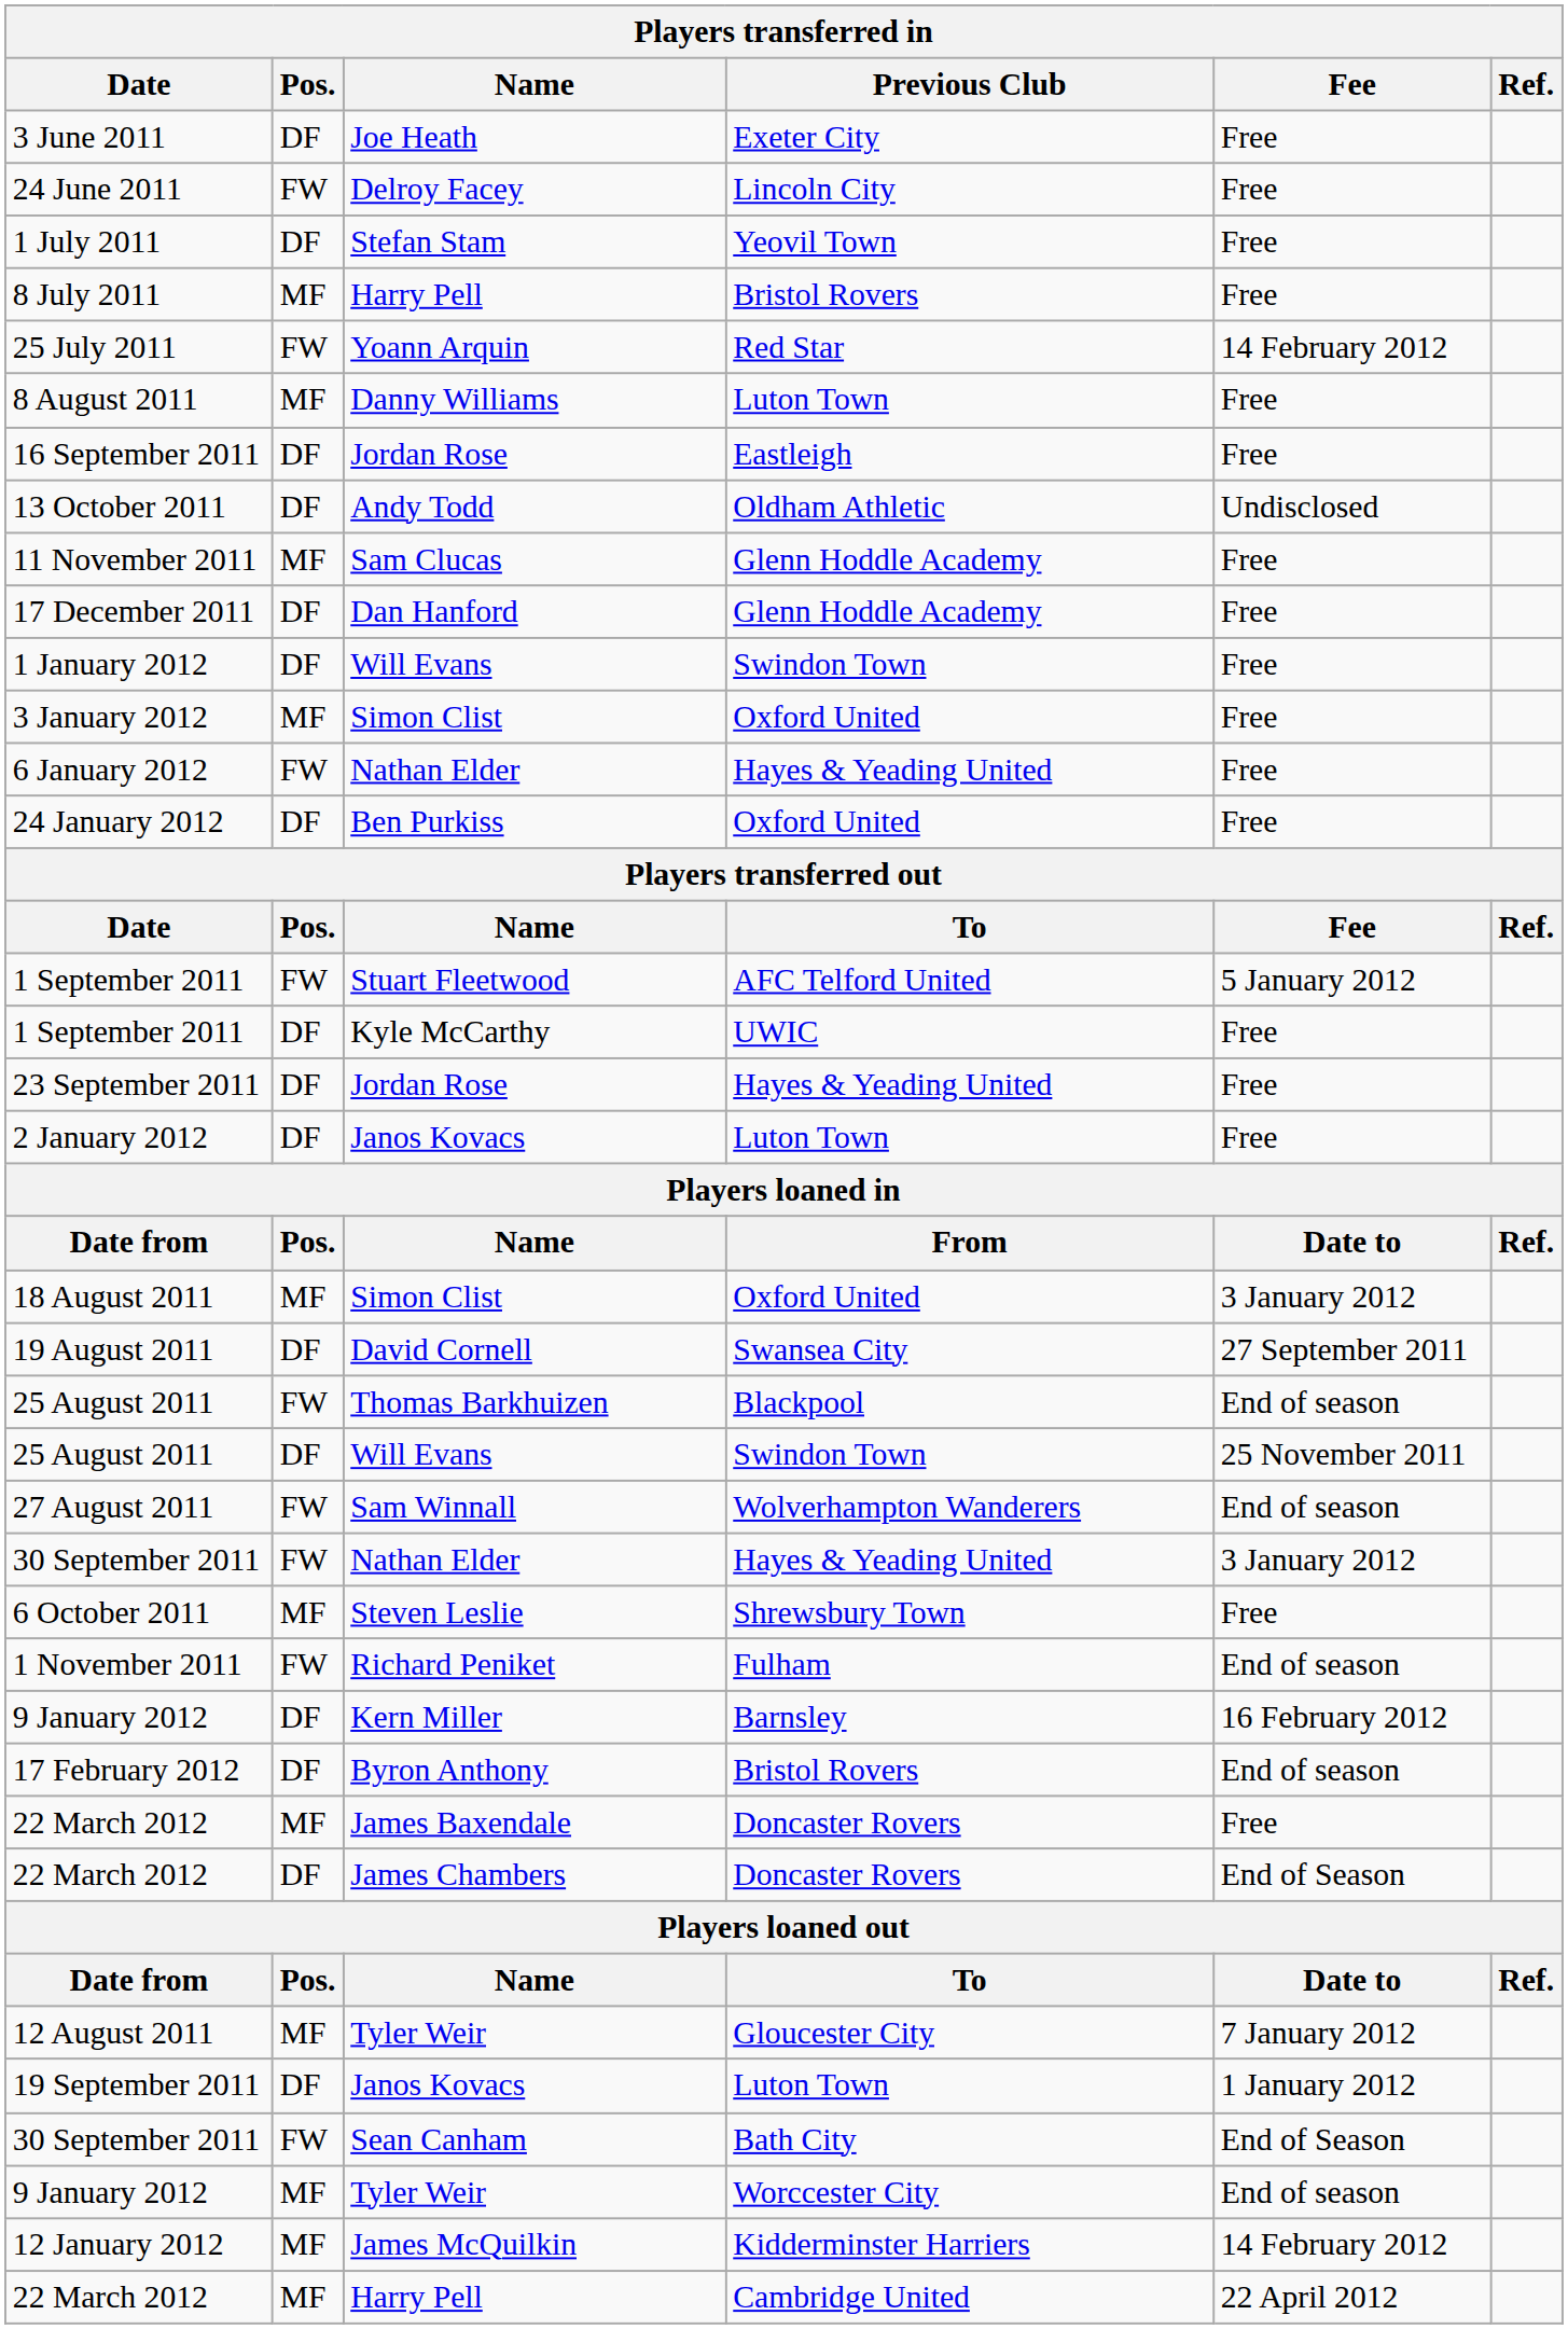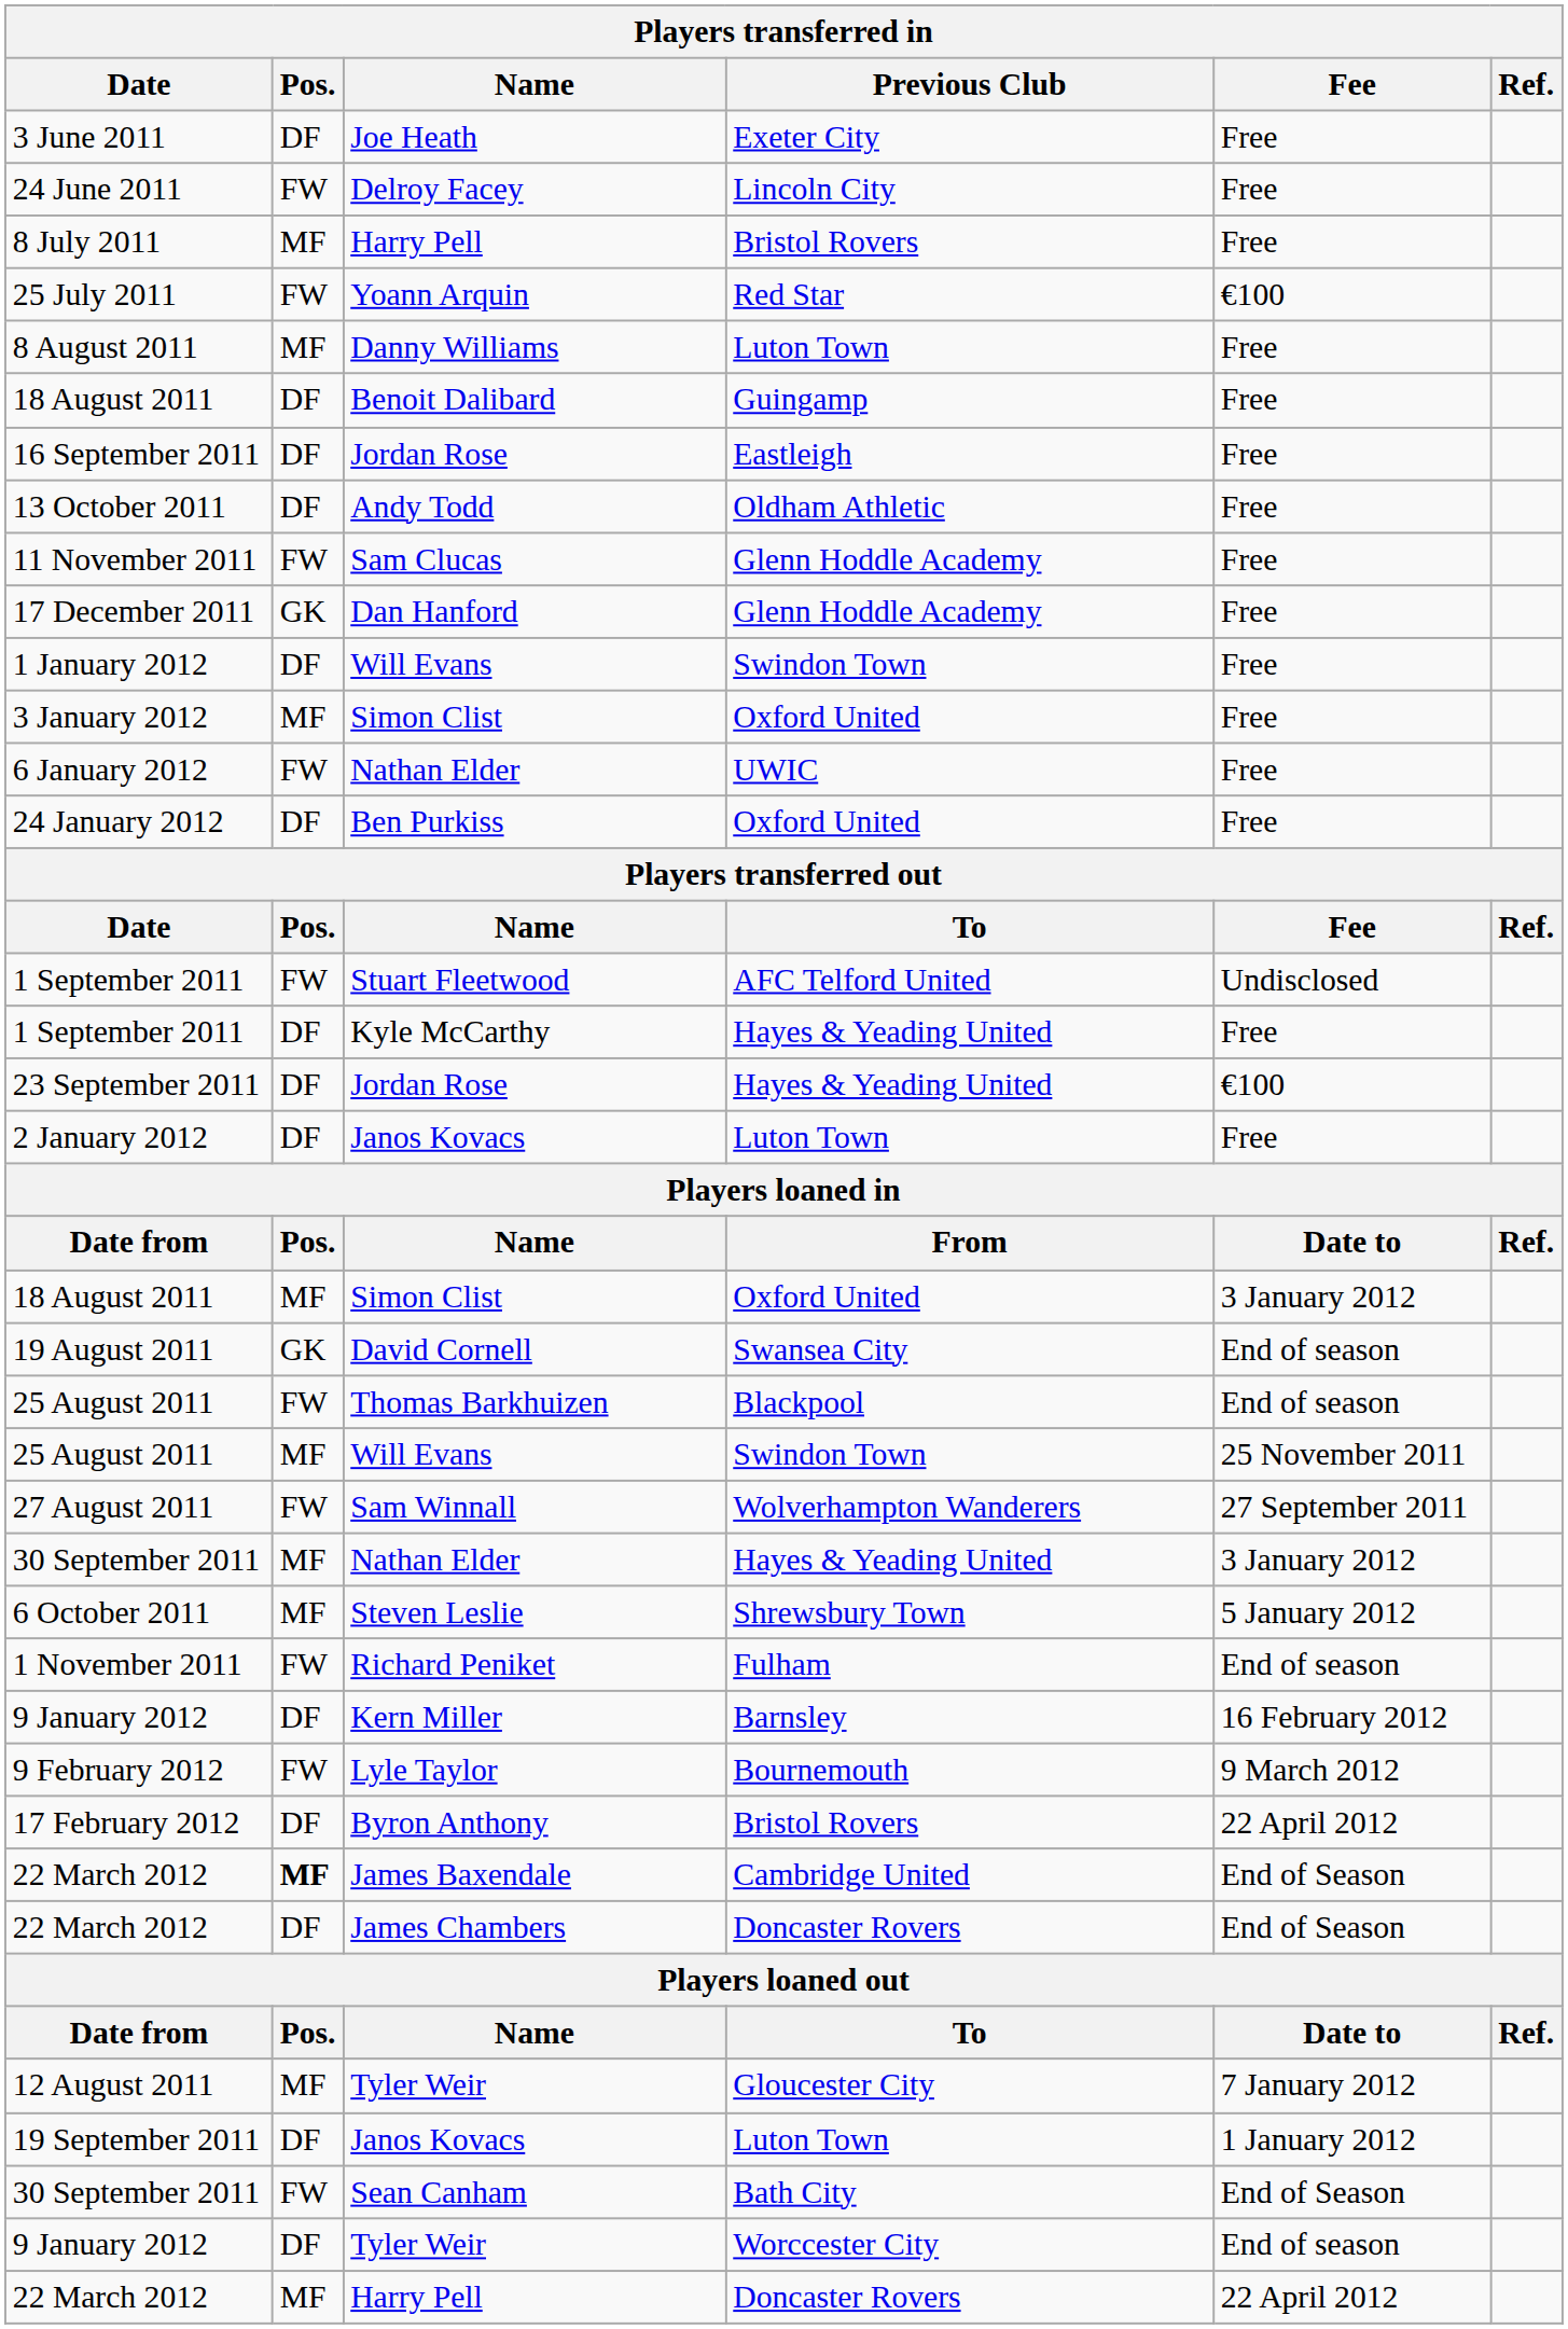 <table class="wikitable" style="font-size:95%;">
 <tr>
 <th colspan="6">Players transferred in</th>
 </tr>
 <tr>
 <th width="120px">Date</th>
 <th width="25px">Pos.</th>
 <th width="175px">Name</th>
 <th width="225px">Previous Club</th>
 <th width="125px">Fee</th>
 <th width="25px">Ref.</th>
 </tr>
 <tr>
 <td>3 June 2011</td>
 <td>DF</td>
 <td> <a href='#'>Joe Heath</a></td>
 <td> <a href='#'>Exeter City</a></td>
 <td>Free</td>
 <td></td>
 </tr>
 <tr>
 <td>24 June 2011</td>
 <td>FW</td>
 <td> <a href='#'>Delroy Facey</a></td>
 <td> <a href='#'>Lincoln City</a></td>
 <td>Free</td>
 <td></td>
 </tr>
 <tr>
-<td>1 July 2011</td>
-<td>DF</td>
-<td> <a href='#'>Stefan Stam</a></td>
-<td> <a href='#'>Yeovil Town</a></td>
-<td>Free</td>
-<td></td>
-</tr>
-<tr>
 <td>8 July 2011</td>
 <td>MF</td>
 <td> <a href='#'>Harry Pell</a></td>
 <td> <a href='#'>Bristol Rovers</a></td>
 <td>Free</td>
 <td></td>
 </tr>
 <tr>
 <td>25 July 2011</td>
 <td>FW</td>
 <td> <a href='#'>Yoann Arquin</a></td>
 <td> <a href='#'>Red Star</a></td>
-<td>14 February 2012</td>
+<td>€100</td>
 <td></td>
 </tr>
 <tr>
 <td>8 August 2011</td>
 <td>MF</td>
 <td> <a href='#'>Danny Williams</a></td>
 <td> <a href='#'>Luton Town</a></td>
+<td>Free</td>
+<td></td>
+</tr>
+<tr>
+<td>18 August 2011</td>
+<td>DF</td>
+<td> <a href='#'>Benoit Dalibard</a></td>
+<td> <a href='#'>Guingamp</a></td>
 <td>Free</td>
 <td></td>
 </tr>
 <tr>
 <td>16 September 2011</td>
 <td>DF</td>
 <td> <a href='#'>Jordan Rose</a></td>
 <td> <a href='#'>Eastleigh</a></td>
 <td>Free</td>
 <td></td>
 </tr>
 <tr>
 <td>13 October 2011</td>
 <td>DF</td>
 <td> <a href='#'>Andy Todd</a></td>
 <td> <a href='#'>Oldham Athletic</a></td>
-<td>Undisclosed</td>
+<td>Free</td>
 <td></td>
 </tr>
 <tr>
 <td>11 November 2011</td>
-<td>MF</td>
+<td>FW</td>
 <td> <a href='#'>Sam Clucas</a></td>
 <td> <a href='#'>Glenn Hoddle Academy</a></td>
 <td>Free</td>
 <td></td>
 </tr>
 <tr>
 <td>17 December 2011</td>
-<td>DF</td>
+<td>GK</td>
 <td> <a href='#'>Dan Hanford</a></td>
 <td> <a href='#'>Glenn Hoddle Academy</a></td>
 <td>Free</td>
 <td></td>
 </tr>
 <tr>
 <td>1 January 2012</td>
 <td>DF</td>
 <td> <a href='#'>Will Evans</a></td>
 <td> <a href='#'>Swindon Town</a></td>
 <td>Free</td>
 <td></td>
 </tr>
 <tr>
 <td>3 January 2012</td>
 <td>MF</td>
 <td> <a href='#'>Simon Clist</a></td>
 <td> <a href='#'>Oxford United</a></td>
 <td>Free</td>
 <td></td>
 </tr>
 <tr>
 <td>6 January 2012</td>
 <td>FW</td>
 <td> <a href='#'>Nathan Elder</a></td>
-<td> <a href='#'>Hayes & Yeading United</a></td>
+<td> <a href='#'>UWIC</a></td>
 <td>Free</td>
 <td></td>
 </tr>
 <tr>
 <td>24 January 2012</td>
 <td>DF</td>
 <td> <a href='#'>Ben Purkiss</a></td>
 <td> <a href='#'>Oxford United</a></td>
 <td>Free</td>
 <td></td>
 </tr>
 <tr>
 <th colspan="6">Players transferred out</th>
 </tr>
 <tr>
 <th>Date</th>
 <th>Pos.</th>
 <th>Name</th>
 <th>To</th>
 <th>Fee</th>
 <th>Ref.</th>
 </tr>
 <tr>
 <td>1 September 2011</td>
 <td>FW</td>
 <td> <a href='#'>Stuart Fleetwood</a></td>
 <td> <a href='#'>AFC Telford United</a></td>
-<td>5 January 2012</td>
+<td>Undisclosed</td>
 <td></td>
 </tr>
 <tr>
 <td>1 September 2011</td>
 <td>DF</td>
 <td> Kyle McCarthy</td>
-<td> <a href='#'>UWIC</a></td>
+<td> <a href='#'>Hayes & Yeading United</a></td>
 <td>Free</td>
 <td></td>
 </tr>
 <tr>
 <td>23 September 2011</td>
 <td>DF</td>
 <td> <a href='#'>Jordan Rose</a></td>
 <td> <a href='#'>Hayes & Yeading United</a></td>
-<td>Free</td>
+<td>€100</td>
 <td></td>
 </tr>
 <tr>
 <td>2 January 2012</td>
 <td>DF</td>
 <td> <a href='#'>Janos Kovacs</a></td>
 <td> <a href='#'>Luton Town</a></td>
 <td>Free</td>
 <td></td>
 </tr>
 <tr>
 <th colspan="6">Players loaned in</th>
 </tr>
 <tr>
 <th>Date from</th>
 <th>Pos.</th>
 <th>Name</th>
 <th>From</th>
 <th>Date to</th>
 <th>Ref.</th>
 </tr>
 <tr>
 <td>18 August 2011</td>
 <td>MF</td>
 <td> <a href='#'>Simon Clist</a></td>
 <td> <a href='#'>Oxford United</a></td>
 <td>3 January 2012</td>
 <td></td>
 </tr>
 <tr>
 <td>19 August 2011</td>
-<td>DF</td>
+<td>GK</td>
 <td> <a href='#'>David Cornell</a></td>
 <td> <a href='#'>Swansea City</a></td>
-<td>27 September 2011</td>
+<td>End of season</td>
 <td></td>
 </tr>
 <tr>
 <td>25 August 2011</td>
 <td>FW</td>
 <td> <a href='#'>Thomas Barkhuizen</a></td>
 <td> <a href='#'>Blackpool</a></td>
 <td>End of season</td>
 <td></td>
 </tr>
 <tr>
 <td>25 August 2011</td>
-<td>DF</td>
+<td>MF</td>
 <td> <a href='#'>Will Evans</a></td>
 <td> <a href='#'>Swindon Town</a></td>
 <td>25 November 2011</td>
 <td></td>
 </tr>
 <tr>
 <td>27 August 2011</td>
 <td>FW</td>
 <td> <a href='#'>Sam Winnall</a></td>
 <td> <a href='#'>Wolverhampton Wanderers</a></td>
-<td>End of season</td>
+<td>27 September 2011</td>
 <td></td>
 </tr>
 <tr>
 <td>30 September 2011</td>
-<td>FW</td>
+<td>MF</td>
 <td> <a href='#'>Nathan Elder</a></td>
 <td> <a href='#'>Hayes & Yeading United</a></td>
 <td>3 January 2012</td>
 <td></td>
 </tr>
 <tr>
 <td>6 October 2011</td>
 <td>MF</td>
 <td> <a href='#'>Steven Leslie</a></td>
 <td> <a href='#'>Shrewsbury Town</a></td>
-<td>Free</td>
+<td>5 January 2012</td>
 <td></td>
 </tr>
 <tr>
 <td>1 November 2011</td>
 <td>FW</td>
 <td> <a href='#'>Richard Peniket</a></td>
 <td> <a href='#'>Fulham</a></td>
 <td>End of season</td>
 <td></td>
 </tr>
 <tr>
 <td>9 January 2012</td>
 <td>DF</td>
 <td> <a href='#'>Kern Miller</a></td>
 <td> <a href='#'>Barnsley</a></td>
 <td>16 February 2012</td>
 <td></td>
 </tr>
 <tr>
+<td>9 February 2012</td>
+<td>FW</td>
+<td> <a href='#'>Lyle Taylor</a></td>
+<td> <a href='#'>Bournemouth</a></td>
+<td>9 March 2012</td>
+<td></td>
+</tr>
+<tr>
 <td>17 February 2012</td>
 <td>DF</td>
 <td> <a href='#'>Byron Anthony</a></td>
 <td> <a href='#'>Bristol Rovers</a></td>
-<td>End of season</td>
+<td>22 April 2012</td>
 <td></td>
 </tr>
 <tr>
 <td>22 March 2012</td>
-<td>MF</td>
+<td><strong>MF</strong></td>
 <td> <a href='#'>James Baxendale</a></td>
-<td> <a href='#'>Doncaster Rovers</a></td>
-<td>Free</td>
+<td> <a href='#'>Cambridge United</a></td>
+<td>End of Season</td>
 <td></td>
 </tr>
 <tr>
 <td>22 March 2012</td>
 <td>DF</td>
 <td> <a href='#'>James Chambers</a></td>
 <td> <a href='#'>Doncaster Rovers</a></td>
 <td>End of Season</td>
 <td></td>
 </tr>
 <tr>
 <th colspan="6">Players loaned out</th>
 </tr>
 <tr>
 <th>Date from</th>
 <th>Pos.</th>
 <th>Name</th>
 <th>To</th>
 <th>Date to</th>
 <th>Ref.</th>
 </tr>
 <tr>
 <td>12 August 2011</td>
 <td>MF</td>
 <td> <a href='#'>Tyler Weir</a></td>
 <td> <a href='#'>Gloucester City</a></td>
 <td>7 January 2012</td>
 <td></td>
 </tr>
 <tr>
 <td>19 September 2011</td>
 <td>DF</td>
 <td> <a href='#'>Janos Kovacs</a></td>
 <td> <a href='#'>Luton Town</a></td>
 <td>1 January 2012</td>
 <td></td>
 </tr>
 <tr>
 <td>30 September 2011</td>
 <td>FW</td>
 <td> <a href='#'>Sean Canham</a></td>
 <td> <a href='#'>Bath City</a></td>
 <td>End of Season</td>
 <td></td>
 </tr>
 <tr>
 <td>9 January 2012</td>
-<td>MF</td>
+<td>DF</td>
 <td> <a href='#'>Tyler Weir</a></td>
 <td> <a href='#'>Worccester City</a></td>
 <td>End of season</td>
 <td></td>
 </tr>
 <tr>
-<td>12 January 2012</td>
-<td>MF</td>
-<td> <a href='#'>James McQuilkin</a></td>
-<td> <a href='#'>Kidderminster Harriers</a></td>
-<td>14 February 2012</td>
-<td></td>
-</tr>
-<tr>
 <td>22 March 2012</td>
 <td>MF</td>
 <td> <a href='#'>Harry Pell</a></td>
-<td> <a href='#'>Cambridge United</a></td>
+<td> <a href='#'>Doncaster Rovers</a></td>
 <td>22 April 2012</td>
 <td></td>
 </tr>
 </table>
